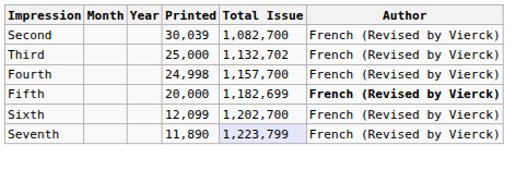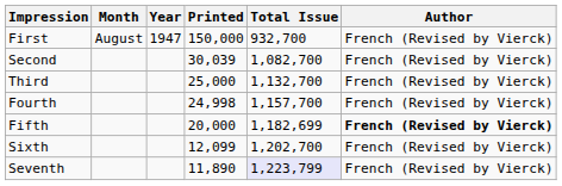 <table class="wikitable">
 <tr>
 <th>Impression</th>
 <th>Month</th>
 <th>Year</th>
 <th>Printed</th>
 <th>Total Issue</th>
 <th>Author</th>
+</tr>
+<tr>
+<td>First</td>
+<td>August</td>
+<td>1947</td>
+<td>150,000</td>
+<td>932,700</td>
+<td>French (Revised by Vierck)</td>
 </tr>
 <tr>
 <td>Second</td>
 <td></td>
 <td></td>
 <td>30,039</td>
 <td>1,082,700</td>
 <td>French (Revised by Vierck)</td>
 </tr>
 <tr>
 <td>Third</td>
 <td></td>
 <td></td>
 <td>25,000</td>
-<td>1,132,702</td>
+<td>1,132,700</td>
 <td>French (Revised by Vierck)</td>
 </tr>
 <tr>
 <td>Fourth</td>
 <td></td>
 <td></td>
 <td>24,998</td>
 <td>1,157,700</td>
 <td>French (Revised by Vierck)</td>
 </tr>
 <tr>
 <td>Fifth</td>
 <td></td>
 <td></td>
 <td>20,000</td>
 <td>1,182,699</td>
 <td><strong>French (Revised by Vierck)</strong></td>
 </tr>
 <tr>
 <td>Sixth</td>
 <td></td>
 <td></td>
 <td>12,099</td>
 <td>1,202,700</td>
 <td>French (Revised by Vierck)</td>
 </tr>
 <tr>
 <td>Seventh</td>
 <td></td>
 <td></td>
 <td>11,890</td>
 <td style="background: lavender;">1,223,799</td>
 <td>French (Revised by Vierck)</td>
 </tr>
 </table>
